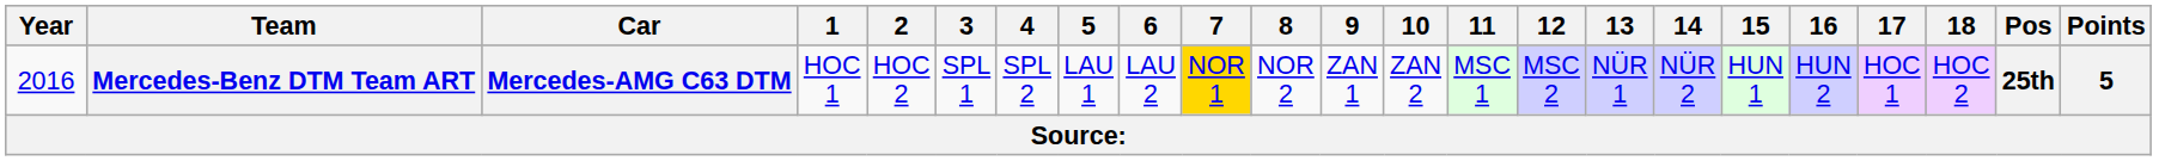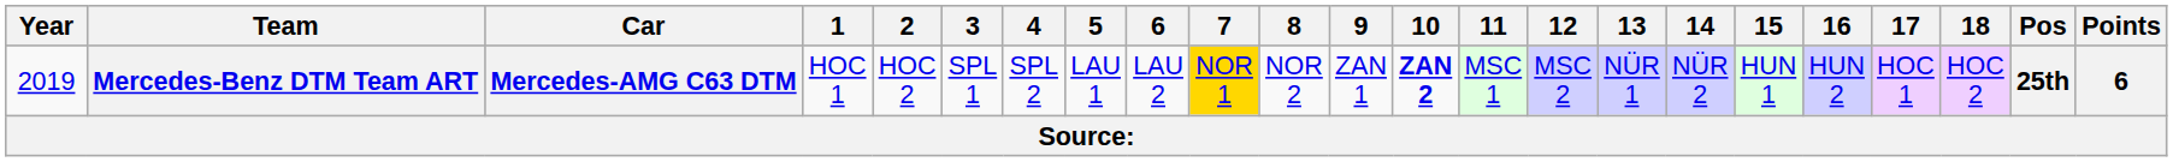 <table class="wikitable" style="text-align:center; font-size:85%">
 <tr>
 <th> Year </th>
 <th>Team</th>
 <th>Car</th>
 <th>1</th>
 <th>2</th>
 <th>3</th>
 <th>4</th>
 <th>5</th>
 <th>6</th>
 <th>7</th>
 <th>8</th>
 <th>9</th>
 <th>10</th>
 <th>11</th>
 <th>12</th>
 <th>13</th>
 <th>14</th>
 <th>15</th>
 <th>16</th>
 <th>17</th>
 <th>18</th>
 <th>Pos</th>
 <th>Points</th>
 </tr>
 <tr>
-<td><a href='#'>2016</a></td>
+<td><a href='#'>2019</a></td>
 <th nowrap><a href='#'>Mercedes-Benz DTM Team ART</a></th>
 <th nowrap><a href='#'>Mercedes-AMG C63 DTM</a></th>
 <td><a href='#'>HOC<br>1</a></td>
 <td><a href='#'>HOC<br>2</a></td>
 <td><a href='#'>SPL<br>1</a></td>
 <td><a href='#'>SPL<br>2</a></td>
 <td><a href='#'>LAU<br>1</a></td>
 <td><a href='#'>LAU<br>2</a></td>
 <td style="background: gold;"><a href='#'>NOR<br>1</a></td>
 <td><a href='#'>NOR<br>2</a></td>
 <td><a href='#'>ZAN<br>1</a></td>
-<td><a href='#'>ZAN<br>2</a></td>
+<td><strong><a href='#'>ZAN<br>2</a></strong></td>
 <td style="background:#DFFFDF;"><a href='#'>MSC<br>1</a><br></td>
 <td style="background:#CFCFFF;"><a href='#'>MSC<br>2</a><br></td>
 <td style="background:#CFCFFF;"><a href='#'>NÜR<br>1</a><br></td>
 <td style="background:#CFCFFF;"><a href='#'>NÜR<br>2</a><br></td>
 <td style="background:#DFFFDF;"><a href='#'>HUN<br>1</a><br></td>
 <td style="background:#CFCFFF;"><a href='#'>HUN<br>2</a><br></td>
 <td style="background:#EFCFFF;"><a href='#'>HOC<br>1</a><br></td>
 <td style="background:#EFCFFF;"><a href='#'>HOC<br>2</a><br></td>
 <th>25th</th>
-<th>5</th>
+<th>6</th>
 </tr>
 <tr>
 <th colspan="23">Source:</th>
 </tr>
 </table>
